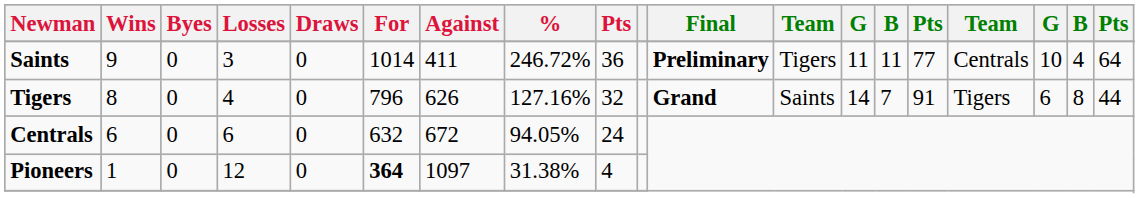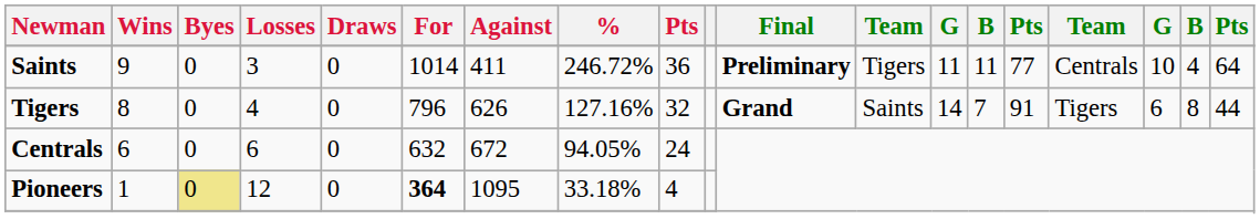 <table style="font-size: 85%; text-align: left;" class="wikitable">
 <tr>
 <th style="color:crimson">Newman</th>
 <th style="color:crimson">Wins</th>
 <th style="color:crimson">Byes</th>
 <th style="color:crimson">Losses</th>
 <th style="color:crimson">Draws</th>
 <th style="color:crimson">For</th>
 <th style="color:crimson">Against</th>
 <th style="color:crimson">%</th>
 <th style="color:crimson">Pts</th>
 <th></th>
 <th style="color:green">Final</th>
 <th style="color:green">Team</th>
 <th style="color:green">G</th>
 <th style="color:green">B</th>
 <th style="color:green">Pts</th>
 <th style="color:green">Team</th>
 <th style="color:green">G</th>
 <th style="color:green">B</th>
 <th style="color:green">Pts</th>
 </tr>
 <tr>
 </tr>
 <tr>
 </tr>
 <tr>
 <td><strong>	Saints	</strong></td>
 <td>9</td>
 <td>0</td>
 <td>3</td>
 <td>0</td>
 <td>1014</td>
 <td>411</td>
 <td>246.72%</td>
 <td>36</td>
 <td></td>
 <td><strong>Preliminary</strong></td>
 <td>Tigers</td>
 <td>11</td>
 <td>11</td>
 <td>77</td>
 <td>Centrals</td>
 <td>10</td>
 <td>4</td>
 <td>64</td>
 </tr>
 <tr>
 <td><strong>	Tigers 	</strong></td>
 <td>8</td>
 <td>0</td>
 <td>4</td>
 <td>0</td>
 <td>796</td>
 <td>626</td>
 <td>127.16%</td>
 <td>32</td>
 <td></td>
 <td><strong>Grand</strong></td>
 <td>Saints</td>
 <td>14</td>
 <td>7</td>
 <td>91</td>
 <td>Tigers</td>
 <td>6</td>
 <td>8</td>
 <td>44</td>
 </tr>
 <tr>
 <td><strong>	Centrals	</strong></td>
 <td>6</td>
 <td>0</td>
 <td>6</td>
 <td>0</td>
 <td>632</td>
 <td>672</td>
 <td>94.05%</td>
 <td>24</td>
 <td></td>
 </tr>
 <tr>
 <td><strong>	Pioneers	</strong></td>
 <td>1</td>
-<td>0</td>
+<td style="background: khaki;">0</td>
 <td>12</td>
 <td>0</td>
 <td><strong>364</strong></td>
-<td>1097</td>
-<td>31.38%</td>
+<td>1095</td>
+<td>33.18%</td>
 <td>4</td>
 <td></td>
 </tr>
 <tr>
 </tr>
 </table>
